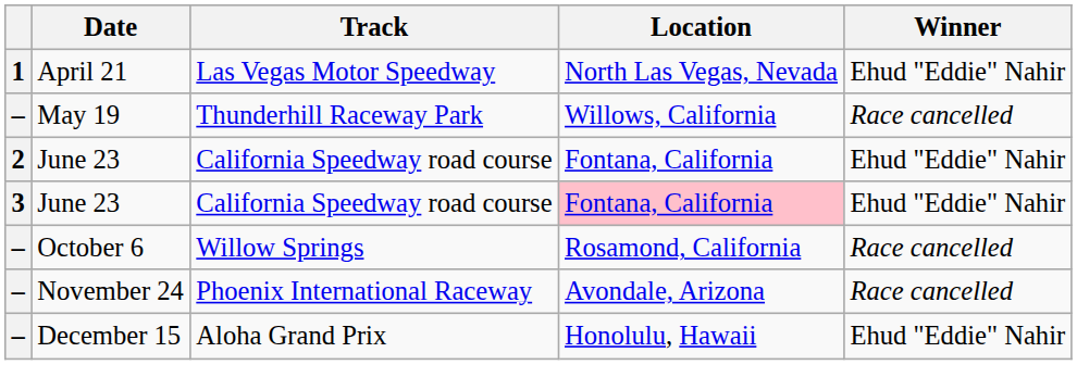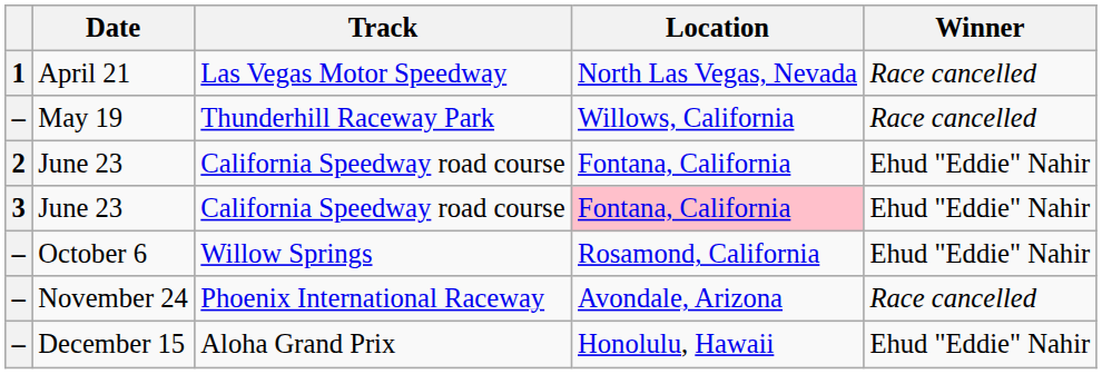 <table class="wikitable" style="font-size: 95%;">
 <tr>
 <th></th>
 <th>Date</th>
 <th>Track</th>
 <th>Location</th>
 <th>Winner</th>
 </tr>
 <tr>
 <th>1</th>
 <td>April 21</td>
 <td><a href='#'>Las Vegas Motor Speedway</a></td>
 <td><a href='#'>North Las Vegas, Nevada</a></td>
-<td>Ehud "Eddie" Nahir</td>
+<td><em>Race cancelled</em></td>
 </tr>
 <tr>
 <th>–</th>
 <td>May 19</td>
 <td><a href='#'>Thunderhill Raceway Park</a></td>
 <td><a href='#'>Willows, California</a></td>
 <td><em>Race cancelled</em></td>
 </tr>
 <tr>
 <th>2</th>
 <td>June 23</td>
 <td><a href='#'>California Speedway</a> road course</td>
 <td><a href='#'>Fontana, California</a></td>
 <td>Ehud "Eddie" Nahir</td>
 </tr>
 <tr>
 <th>3</th>
 <td>June 23</td>
 <td><a href='#'>California Speedway</a> road course</td>
 <td style="background: pink;"><a href='#'>Fontana, California</a></td>
 <td>Ehud "Eddie" Nahir</td>
 </tr>
 <tr>
 <th>–</th>
 <td>October 6</td>
 <td><a href='#'>Willow Springs</a></td>
 <td><a href='#'>Rosamond, California</a></td>
-<td><em>Race cancelled</em></td>
+<td>Ehud "Eddie" Nahir</td>
 </tr>
 <tr>
 <th>–</th>
 <td>November 24</td>
 <td><a href='#'>Phoenix International Raceway</a></td>
 <td><a href='#'>Avondale, Arizona</a></td>
 <td><em>Race cancelled</em></td>
 </tr>
 <tr>
 <th>–</th>
 <td>December 15</td>
 <td>Aloha Grand Prix</td>
 <td><a href='#'>Honolulu</a>, <a href='#'>Hawaii</a></td>
 <td>Ehud "Eddie" Nahir</td>
 </tr>
 </table>
